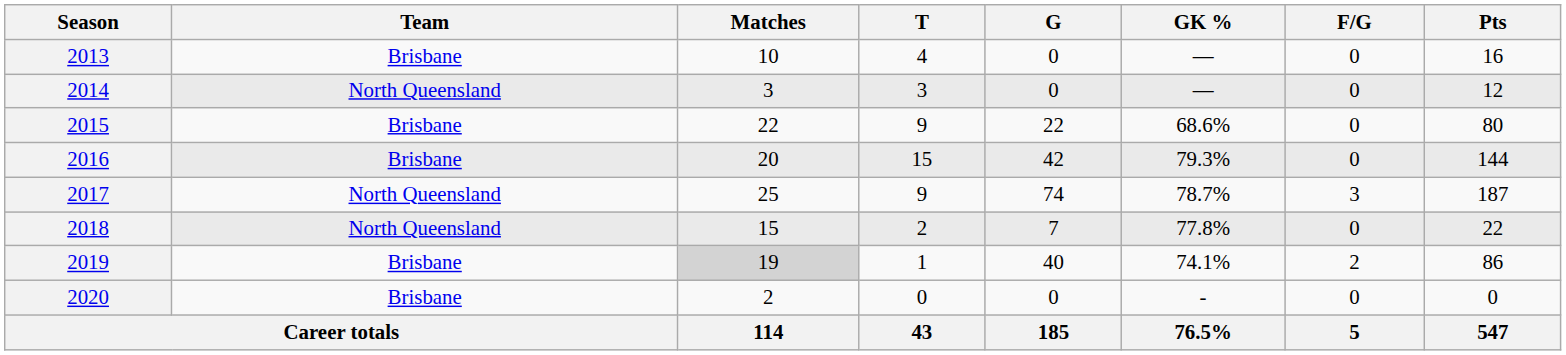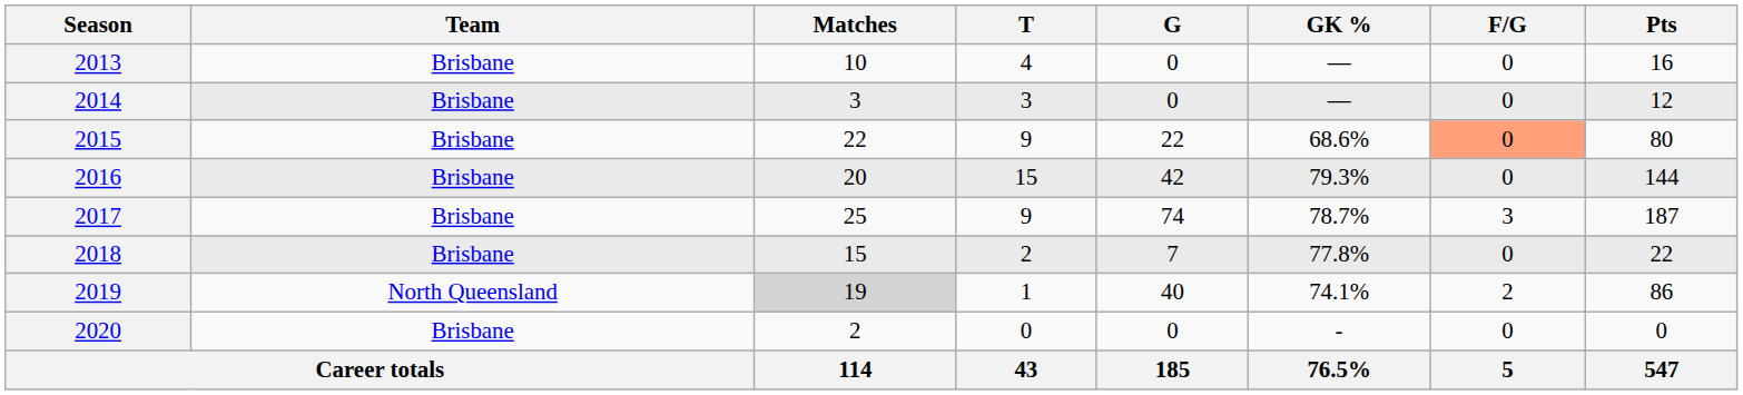 <table class="wikitable sortable"  style="font-size:90%; text-align:center; width:85%;">
 <tr>
 <th width=2%>Season</th>
 <th width=8%>Team</th>
 <th width=2%>Matches</th>
 <th width=2%>T</th>
 <th width=2%>G</th>
 <th width=2%>GK %</th>
 <th width=2%>F/G</th>
 <th width=2%>Pts</th>
 </tr>
 <tr>
 <th scope="row" style="text-align:center; font-weight:normal"><a href='#'>2013</a></th>
 <td style="text-align:center;"> <a href='#'>Brisbane</a></td>
 <td>10</td>
 <td>4</td>
 <td>0</td>
 <td>—</td>
 <td>0</td>
 <td>16</td>
 </tr>
 <tr style="background:#eaeaea;">
 <th scope="row" style="text-align:center; font-weight:normal"><a href='#'>2014</a></th>
-<td style="text-align:center;"> <a href='#'>North Queensland</a></td>
+<td style="text-align:center;"> <a href='#'>Brisbane</a></td>
 <td>3</td>
 <td>3</td>
 <td>0</td>
 <td>—</td>
 <td>0</td>
 <td>12</td>
 </tr>
 <tr>
 <th scope="row" style="text-align:center; font-weight:normal"><a href='#'>2015</a></th>
 <td style="text-align:center;"> <a href='#'>Brisbane</a></td>
 <td>22</td>
 <td>9</td>
 <td>22</td>
 <td>68.6%</td>
-<td>0</td>
+<td style="background: lightsalmon;">0</td>
 <td>80</td>
 </tr>
 <tr style="background:#eaeaea;">
 <th scope="row" style="text-align:center; font-weight:normal"><a href='#'>2016</a></th>
 <td style="text-align:center;"> <a href='#'>Brisbane</a></td>
 <td>20</td>
 <td>15</td>
 <td>42</td>
 <td>79.3%</td>
 <td>0</td>
 <td>144</td>
 </tr>
 <tr>
 <th scope="row" style="text-align:center; font-weight:normal"><a href='#'>2017</a></th>
-<td style="text-align:center;"> <a href='#'>North Queensland</a></td>
+<td style="text-align:center;"> <a href='#'>Brisbane</a></td>
 <td>25</td>
 <td>9</td>
 <td>74</td>
 <td>78.7%</td>
 <td>3</td>
 <td>187</td>
 </tr>
 <tr style="background:#eaeaea;">
 <th scope="row" style="text-align:center; font-weight:normal"><a href='#'>2018</a></th>
-<td style="text-align:center;"> <a href='#'>North Queensland</a></td>
+<td style="text-align:center;"> <a href='#'>Brisbane</a></td>
 <td>15</td>
 <td>2</td>
 <td>7</td>
 <td>77.8%</td>
 <td>0</td>
 <td>22</td>
 </tr>
 <tr>
 <th scope="row" style="text-align:center; font-weight:normal"><a href='#'>2019</a></th>
-<td style="text-align:center;"> <a href='#'>Brisbane</a></td>
+<td style="text-align:center;"> <a href='#'>North Queensland</a></td>
 <td style="background: lightgrey;">19</td>
 <td>1</td>
 <td>40</td>
 <td>74.1%</td>
 <td>2</td>
 <td>86</td>
 </tr>
 <tr>
 <th scope="row" style="text-align:center; font-weight:normal"><a href='#'>2020</a></th>
 <td style="text-align:center;"> <a href='#'>Brisbane</a></td>
 <td>2</td>
 <td>0</td>
 <td>0</td>
 <td>-</td>
 <td>0</td>
 <td>0</td>
 </tr>
 <tr class="sortbottom">
 <th colspan=2>Career totals</th>
 <th>114</th>
 <th>43</th>
 <th>185</th>
 <th>76.5%</th>
 <th>5</th>
 <th>547</th>
 </tr>
 </table>
